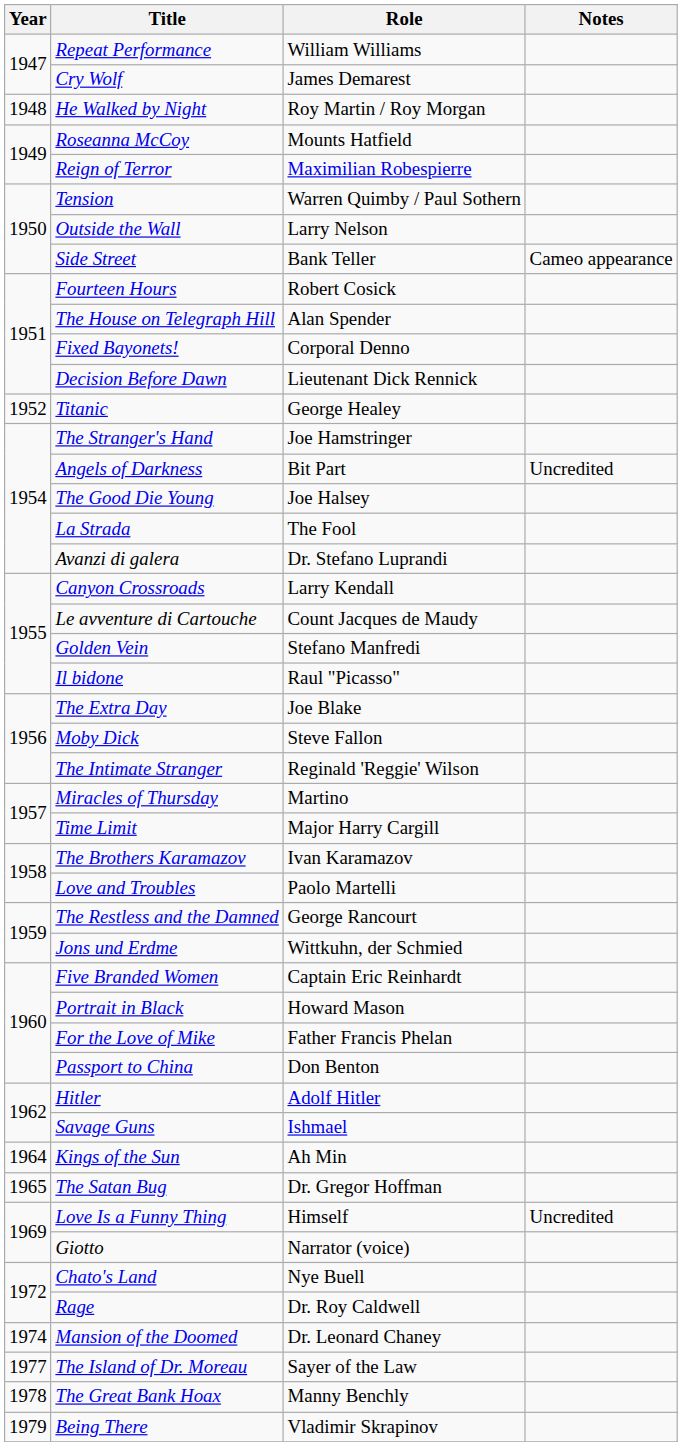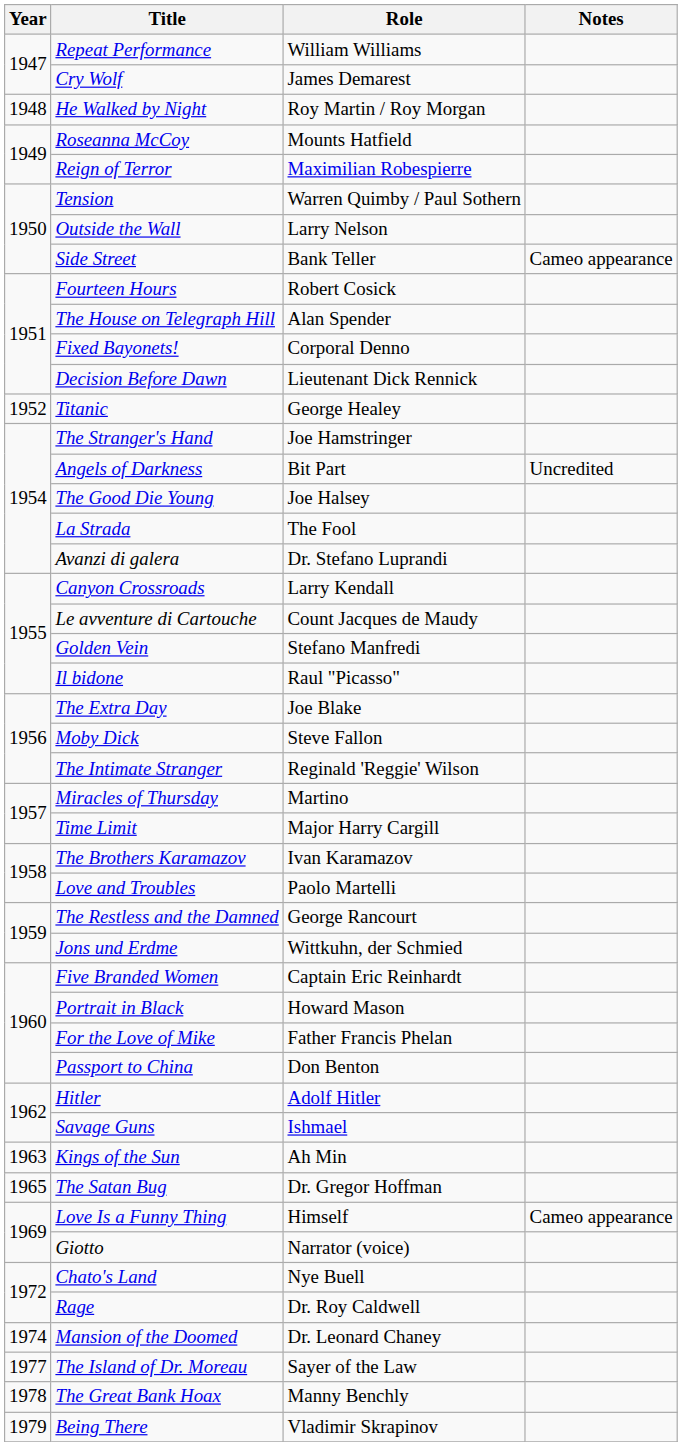 <table class="wikitable sortable">
 <tr>
 <th>Year</th>
 <th>Title</th>
 <th>Role</th>
 <th class="unsortable">Notes</th>
 </tr>
 <tr>
 <td rowspan=2>1947</td>
 <td><em><a href='#'>Repeat Performance</a></em></td>
 <td>William Williams</td>
 <td></td>
 </tr>
 <tr>
 <td><em><a href='#'>Cry Wolf</a></em></td>
 <td>James Demarest</td>
 <td></td>
 </tr>
 <tr>
 <td>1948</td>
 <td><em><a href='#'>He Walked by Night</a></em></td>
 <td>Roy Martin / Roy Morgan</td>
 <td></td>
 </tr>
 <tr>
 <td rowspan=2>1949</td>
 <td><em><a href='#'>Roseanna McCoy</a></em></td>
 <td>Mounts Hatfield</td>
 <td></td>
 </tr>
 <tr>
 <td><em><a href='#'>Reign of Terror</a></em></td>
 <td><a href='#'>Maximilian Robespierre</a></td>
 <td></td>
 </tr>
 <tr>
 <td rowspan=3>1950</td>
 <td><em><a href='#'>Tension</a></em></td>
 <td>Warren Quimby / Paul Sothern</td>
 <td></td>
 </tr>
 <tr>
 <td><em><a href='#'>Outside the Wall</a></em></td>
 <td>Larry Nelson</td>
 <td></td>
 </tr>
 <tr>
 <td><em><a href='#'>Side Street</a></em></td>
 <td>Bank Teller</td>
 <td>Cameo appearance</td>
 </tr>
 <tr>
 <td rowspan=4>1951</td>
 <td><em><a href='#'>Fourteen Hours</a></em></td>
 <td>Robert Cosick</td>
 <td></td>
 </tr>
 <tr>
 <td><em><a href='#'>The House on Telegraph Hill</a></em></td>
 <td>Alan Spender</td>
 <td></td>
 </tr>
 <tr>
 <td><em><a href='#'>Fixed Bayonets!</a></em></td>
 <td>Corporal Denno</td>
 <td></td>
 </tr>
 <tr>
 <td><em><a href='#'>Decision Before Dawn</a></em></td>
 <td>Lieutenant Dick Rennick</td>
 <td></td>
 </tr>
 <tr>
 <td>1952</td>
 <td><em><a href='#'>Titanic</a></em></td>
 <td>George Healey</td>
 <td></td>
 </tr>
 <tr>
 <td rowspan=5>1954</td>
 <td><em><a href='#'>The Stranger's Hand</a></em></td>
 <td>Joe Hamstringer</td>
 <td></td>
 </tr>
 <tr>
 <td><em><a href='#'>Angels of Darkness</a></em></td>
 <td>Bit Part</td>
 <td>Uncredited</td>
 </tr>
 <tr>
 <td><em><a href='#'>The Good Die Young</a></em></td>
 <td>Joe Halsey</td>
 <td></td>
 </tr>
 <tr>
 <td><em><a href='#'>La Strada</a></em></td>
 <td>The Fool</td>
 <td></td>
 </tr>
 <tr>
 <td><em>Avanzi di galera</em></td>
 <td>Dr. Stefano Luprandi</td>
 <td></td>
 </tr>
 <tr>
 <td rowspan=4>1955</td>
 <td><em><a href='#'>Canyon Crossroads</a></em></td>
 <td>Larry Kendall</td>
 <td></td>
 </tr>
 <tr>
 <td><em>Le avventure di Cartouche</em></td>
 <td>Count Jacques de Maudy</td>
 <td></td>
 </tr>
 <tr>
 <td><em><a href='#'>Golden Vein</a></em></td>
 <td>Stefano Manfredi</td>
 <td></td>
 </tr>
 <tr>
 <td><em><a href='#'>Il bidone</a></em></td>
 <td>Raul "Picasso"</td>
 <td></td>
 </tr>
 <tr>
 <td rowspan=3>1956</td>
 <td><em><a href='#'>The Extra Day</a></em></td>
 <td>Joe Blake</td>
 <td></td>
 </tr>
 <tr>
 <td><em><a href='#'>Moby Dick</a></em></td>
 <td>Steve Fallon</td>
 <td></td>
 </tr>
 <tr>
 <td><em><a href='#'>The Intimate Stranger</a></em></td>
 <td>Reginald 'Reggie' Wilson</td>
 <td></td>
 </tr>
 <tr>
 <td rowspan=2>1957</td>
 <td><em><a href='#'>Miracles of Thursday</a></em></td>
 <td>Martino</td>
 <td></td>
 </tr>
 <tr>
 <td><em><a href='#'>Time Limit</a></em></td>
 <td>Major Harry Cargill</td>
 <td></td>
 </tr>
 <tr>
 <td rowspan=2>1958</td>
 <td><em><a href='#'>The Brothers Karamazov</a></em></td>
 <td>Ivan Karamazov</td>
 <td></td>
 </tr>
 <tr>
 <td><em><a href='#'>Love and Troubles</a></em></td>
 <td>Paolo Martelli</td>
 <td></td>
 </tr>
 <tr>
 <td rowspan=2>1959</td>
 <td><em><a href='#'>The Restless and the Damned</a></em></td>
 <td>George Rancourt</td>
 <td></td>
 </tr>
 <tr>
 <td><em><a href='#'>Jons und Erdme</a></em></td>
 <td>Wittkuhn, der Schmied</td>
 <td></td>
 </tr>
 <tr>
 <td rowspan=4>1960</td>
 <td><em><a href='#'>Five Branded Women</a></em></td>
 <td>Captain Eric Reinhardt</td>
 <td></td>
 </tr>
 <tr>
 <td><em><a href='#'>Portrait in Black</a></em></td>
 <td>Howard Mason</td>
 <td></td>
 </tr>
 <tr>
 <td><em><a href='#'>For the Love of Mike</a></em></td>
 <td>Father Francis Phelan</td>
 <td></td>
 </tr>
 <tr>
 <td><em><a href='#'>Passport to China</a></em></td>
 <td>Don Benton</td>
 <td></td>
 </tr>
 <tr>
 <td rowspan=2>1962</td>
 <td><em><a href='#'>Hitler</a></em></td>
 <td><a href='#'>Adolf Hitler</a></td>
 <td></td>
 </tr>
 <tr>
 <td><em><a href='#'>Savage Guns</a></em></td>
 <td><a href='#'>Ishmael</a></td>
 <td></td>
 </tr>
 <tr>
-<td>1964</td>
+<td>1963</td>
 <td><em><a href='#'>Kings of the Sun</a></em></td>
 <td>Ah Min</td>
 <td></td>
 </tr>
 <tr>
 <td>1965</td>
 <td><em><a href='#'>The Satan Bug</a></em></td>
 <td>Dr. Gregor Hoffman</td>
 <td></td>
 </tr>
 <tr>
 <td rowspan=2>1969</td>
 <td><em><a href='#'>Love Is a Funny Thing</a></em></td>
 <td>Himself</td>
-<td>Uncredited</td>
+<td>Cameo appearance</td>
 </tr>
 <tr>
 <td><em>Giotto</em></td>
 <td>Narrator (voice)</td>
 <td></td>
 </tr>
 <tr>
 <td rowspan=2>1972</td>
 <td><em><a href='#'>Chato's Land</a></em></td>
 <td>Nye Buell</td>
 <td></td>
 </tr>
 <tr>
 <td><em><a href='#'>Rage</a></em></td>
 <td>Dr. Roy Caldwell</td>
 <td></td>
 </tr>
 <tr>
 <td>1974</td>
 <td><em><a href='#'>Mansion of the Doomed</a></em></td>
 <td>Dr. Leonard Chaney</td>
 <td></td>
 </tr>
 <tr>
 <td>1977</td>
 <td><em><a href='#'>The Island of Dr. Moreau</a></em></td>
 <td>Sayer of the Law</td>
 <td></td>
 </tr>
 <tr>
 <td>1978</td>
 <td><em><a href='#'>The Great Bank Hoax</a></em></td>
 <td>Manny Benchly</td>
 <td></td>
 </tr>
 <tr>
 <td>1979</td>
 <td><em><a href='#'>Being There</a></em></td>
 <td>Vladimir Skrapinov</td>
 <td></td>
 </tr>
 </table>
